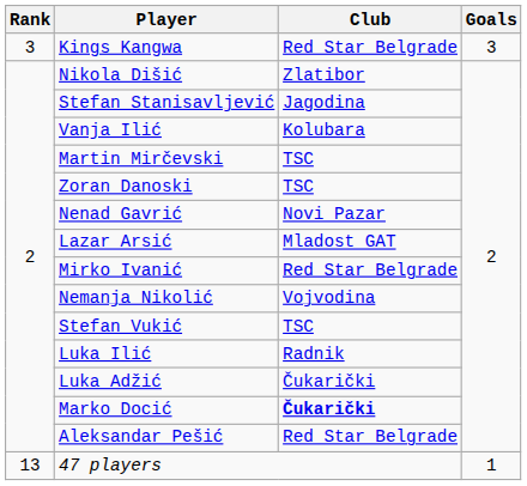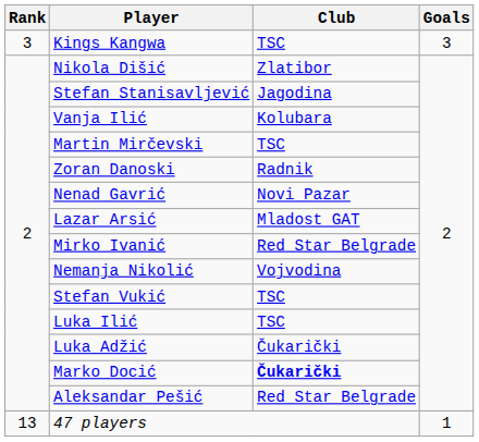 <table class="wikitable">
 <tr>
 <th>Rank</th>
 <th>Player</th>
 <th>Club</th>
 <th align=center>Goals</th>
 </tr>
 <tr>
 <td style="text-align:center">3</td>
 <td> <a href='#'>Kings Kangwa</a></td>
-<td><a href='#'>Red Star Belgrade</a></td>
+<td><a href='#'>TSC</a></td>
 <td style="text-align:center">3</td>
 </tr>
 <tr>
 <td rowspan="14" style="text-align:center">2</td>
 <td> <a href='#'>Nikola Dišić</a></td>
 <td><a href='#'>Zlatibor</a></td>
 <td rowspan="14" style="text-align:center">2</td>
 </tr>
 <tr>
 <td> <a href='#'>Stefan Stanisavljević</a></td>
 <td><a href='#'>Jagodina</a></td>
 </tr>
 <tr>
 <td> <a href='#'>Vanja Ilić</a></td>
 <td><a href='#'>Kolubara</a></td>
 </tr>
 <tr>
 <td> <a href='#'>Martin Mirčevski</a></td>
 <td><a href='#'>TSC</a></td>
 </tr>
 <tr>
 <td> <a href='#'>Zoran Danoski</a></td>
-<td><a href='#'>TSC</a></td>
+<td><a href='#'>Radnik</a></td>
 </tr>
 <tr>
 <td> <a href='#'>Nenad Gavrić</a></td>
 <td><a href='#'>Novi Pazar</a></td>
 </tr>
 <tr>
 <td> <a href='#'>Lazar Arsić</a></td>
 <td><a href='#'>Mladost GAT</a></td>
 </tr>
 <tr>
 <td> <a href='#'>Mirko Ivanić</a></td>
 <td><a href='#'>Red Star Belgrade</a></td>
 </tr>
 <tr>
 <td> <a href='#'>Nemanja Nikolić</a></td>
 <td><a href='#'>Vojvodina</a></td>
 </tr>
 <tr>
 <td> <a href='#'>Stefan Vukić</a></td>
 <td><a href='#'>TSC</a></td>
 </tr>
 <tr>
 <td> <a href='#'>Luka Ilić</a></td>
-<td><a href='#'>Radnik</a></td>
+<td><a href='#'>TSC</a></td>
 </tr>
 <tr>
 <td> <a href='#'>Luka Adžić</a></td>
 <td><a href='#'>Čukarički</a></td>
 </tr>
 <tr>
 <td> <a href='#'>Marko Docić</a></td>
 <td><strong><a href='#'>Čukarički</a></strong></td>
 </tr>
 <tr>
 <td> <a href='#'>Aleksandar Pešić</a></td>
 <td><a href='#'>Red Star Belgrade</a></td>
 </tr>
 <tr>
 <td style="text-align:center">13</td>
 <td colspan="2"><em>47 players</em></td>
 <td style="text-align:center">1</td>
 </tr>
 </table>
